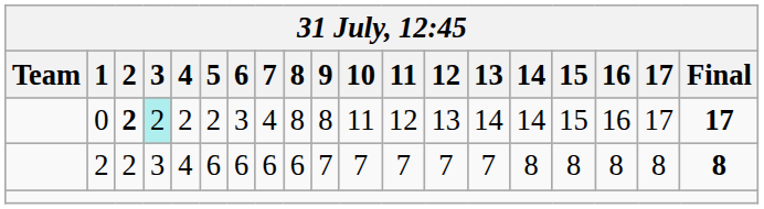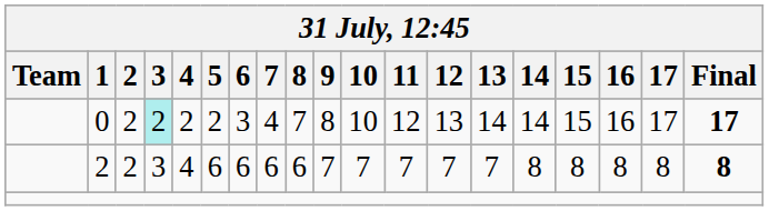 <table class=wikitable style="text-align:center; width: 55%">
 <tr>
 <th colspan=20><em>31 July, 12:45</em></th>
 </tr>
 <tr>
 <th>Team</th>
 <th>1</th>
 <th>2</th>
 <th>3</th>
 <th>4</th>
 <th>5</th>
 <th>6</th>
 <th>7</th>
 <th>8</th>
 <th>9</th>
 <th>10</th>
 <th>11</th>
 <th>12</th>
 <th>13</th>
 <th>14</th>
 <th>15</th>
 <th>16</th>
 <th>17</th>
 <th>Final</th>
 </tr>
 <tr>
 <td align=left><strong></strong></td>
 <td>0</td>
-<td><strong>2</strong></td>
+<td>2</td>
 <td style="background: paleturquoise;">2</td>
 <td>2</td>
 <td>2</td>
 <td>3</td>
 <td>4</td>
+<td>7</td>
 <td>8</td>
-<td>8</td>
-<td>11</td>
+<td>10</td>
 <td>12</td>
 <td>13</td>
 <td>14</td>
 <td>14</td>
 <td>15</td>
 <td>16</td>
 <td>17</td>
 <td><strong>17</strong></td>
 </tr>
 <tr>
 <td align=left></td>
 <td>2</td>
 <td>2</td>
 <td>3</td>
 <td>4</td>
 <td>6</td>
 <td>6</td>
 <td>6</td>
 <td>6</td>
 <td>7</td>
 <td>7</td>
 <td>7</td>
 <td>7</td>
 <td>7</td>
 <td>8</td>
 <td>8</td>
 <td>8</td>
 <td>8</td>
 <td><strong>8</strong></td>
 </tr>
 <tr>
 <td colspan=20></td>
 </tr>
 </table>
